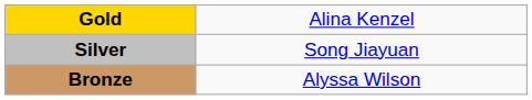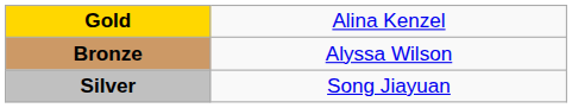 <table class="wikitable" style=" text-align:center; " width="35%">
 <tr>
 <td style="background:gold"><strong>Gold</strong></td>
 <td><a href='#'>Alina Kenzel</a> <br><small></small></td>
 </tr>
 <tr>
+<td style="background:#cc9966"><strong>Bronze</strong></td>
+<td><a href='#'>Alyssa Wilson</a> <br><small></small></td>
+</tr>
+<tr>
 <td style="background:silver"><strong>Silver</strong></td>
 <td><a href='#'>Song Jiayuan</a><br><small> </small></td>
 </tr>
-<tr>
-<td style="background:#cc9966"><strong>Bronze</strong></td>
-<td><a href='#'>Alyssa Wilson</a> <br><small></small></td>
-</tr>
 </table>
